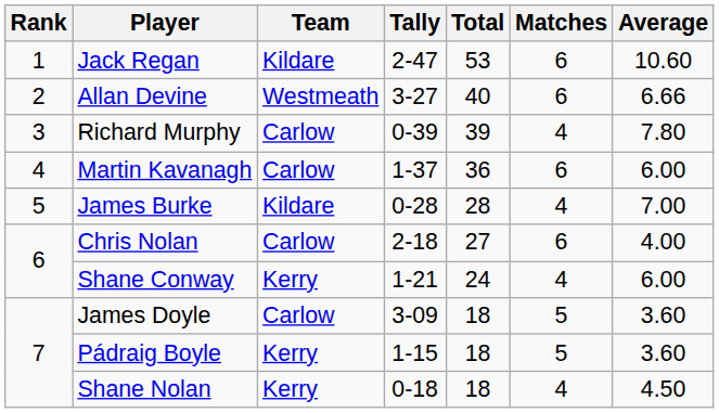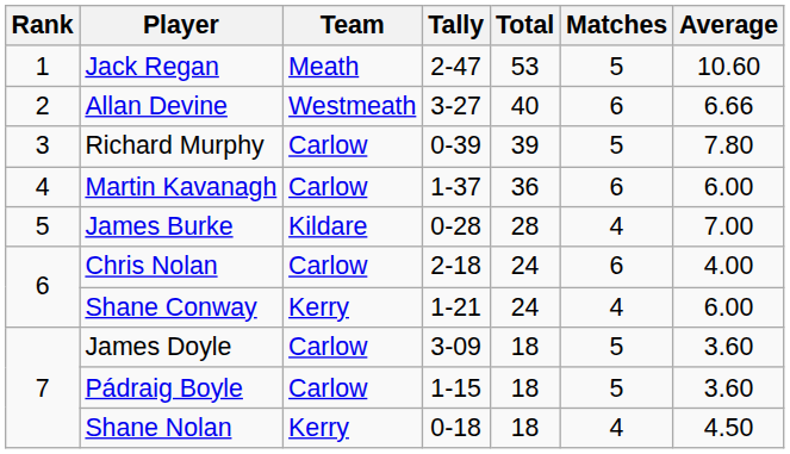 <table class="wikitable">
 <tr>
 <th>Rank</th>
 <th>Player</th>
 <th>Team</th>
 <th>Tally</th>
 <th>Total</th>
 <th>Matches</th>
 <th>Average</th>
 </tr>
 <tr>
 <td rowspan=1 align=center>1</td>
 <td><a href='#'>Jack Regan</a></td>
-<td><a href='#'>Kildare</a></td>
+<td><a href='#'>Meath</a></td>
 <td align=center>2-47</td>
 <td align=center>53</td>
-<td align=center>6</td>
+<td align=center>5</td>
 <td align=center>10.60</td>
 </tr>
 <tr>
 <td rowspan=1 align=center>2</td>
 <td><a href='#'>Allan Devine</a></td>
 <td><a href='#'>Westmeath</a></td>
 <td align=center>3-27</td>
 <td align=center>40</td>
 <td align=center>6</td>
 <td align=center>6.66</td>
 </tr>
 <tr>
 <td rowspan=1 align=center>3</td>
 <td>Richard Murphy</td>
 <td><a href='#'>Carlow</a></td>
 <td align=center>0-39</td>
 <td align=center>39</td>
-<td align=center>4</td>
+<td align=center>5</td>
 <td align=center>7.80</td>
 </tr>
 <tr>
 <td rowspan=1 align=center>4</td>
 <td><a href='#'>Martin Kavanagh</a></td>
 <td><a href='#'>Carlow</a></td>
 <td align=center>1-37</td>
 <td align=center>36</td>
 <td align=center>6</td>
 <td align=center>6.00</td>
 </tr>
 <tr>
 <td rowspan=1 align=center>5</td>
 <td><a href='#'>James Burke</a></td>
 <td><a href='#'>Kildare</a></td>
 <td align=center>0-28</td>
 <td align=center>28</td>
 <td align=center>4</td>
 <td align=center>7.00</td>
 </tr>
 <tr>
 <td rowspan=2 align=center>6</td>
 <td><a href='#'>Chris Nolan</a></td>
 <td><a href='#'>Carlow</a></td>
 <td align=center>2-18</td>
-<td align=center>27</td>
+<td align=center>24</td>
 <td align=center>6</td>
 <td align=center>4.00</td>
 </tr>
 <tr>
 <td><a href='#'>Shane Conway</a></td>
 <td><a href='#'>Kerry</a></td>
 <td align=center>1-21</td>
 <td align=center>24</td>
 <td align=center>4</td>
 <td align=center>6.00</td>
 </tr>
 <tr>
 <td rowspan=3 align=center>7</td>
 <td>James Doyle</td>
 <td><a href='#'>Carlow</a></td>
 <td align=center>3-09</td>
 <td align=center>18</td>
 <td align=center>5</td>
 <td align=center>3.60</td>
 </tr>
 <tr>
 <td><a href='#'>Pádraig Boyle</a></td>
-<td><a href='#'>Kerry</a></td>
+<td><a href='#'>Carlow</a></td>
 <td align=center>1-15</td>
 <td align=center>18</td>
 <td align=center>5</td>
 <td align=center>3.60</td>
 </tr>
 <tr>
 <td><a href='#'>Shane Nolan</a></td>
 <td><a href='#'>Kerry</a></td>
 <td align=center>0-18</td>
 <td align=center>18</td>
 <td align=center>4</td>
 <td align=center>4.50</td>
 </tr>
 </table>
